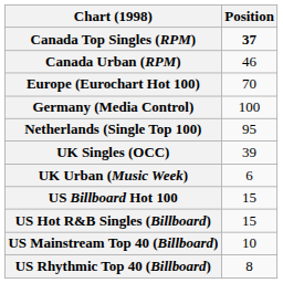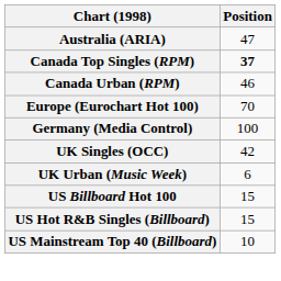 <table class="wikitable sortable plainrowheaders" style="text-align:center">
 <tr>
 <th>Chart (1998)</th>
 <th>Position</th>
+</tr>
+<tr>
+<th scope="row">Australia (ARIA)</th>
+<td>47</td>
 </tr>
 <tr>
 <th scope="row">Canada Top Singles (<em>RPM</em>)</th>
 <td><strong>37</strong></td>
 </tr>
 <tr>
 <th scope="row">Canada Urban (<em>RPM</em>)</th>
 <td>46</td>
 </tr>
 <tr>
 <th scope="row">Europe (Eurochart Hot 100)</th>
 <td>70</td>
 </tr>
 <tr>
 <th scope="row">Germany (Media Control)</th>
 <td>100</td>
 </tr>
 <tr>
-<th scope="row">Netherlands (Single Top 100)</th>
-<td>95</td>
-</tr>
-<tr>
 <th scope="row">UK Singles (OCC)</th>
-<td>39</td>
+<td>42</td>
 </tr>
 <tr>
 <th scope="row">UK Urban (<em>Music Week</em>)</th>
 <td>6</td>
 </tr>
 <tr>
 <th scope="row">US <em>Billboard</em> Hot 100</th>
 <td>15</td>
 </tr>
 <tr>
 <th scope="row">US Hot R&B Singles (<em>Billboard</em>)</th>
 <td>15</td>
 </tr>
 <tr>
 <th scope="row">US Mainstream Top 40 (<em>Billboard</em>)</th>
 <td>10</td>
 </tr>
-<tr>
-<th scope="row">US Rhythmic Top 40 (<em>Billboard</em>)</th>
-<td>8</td>
-</tr>
 </table>
